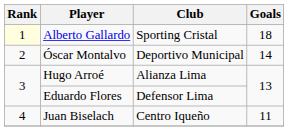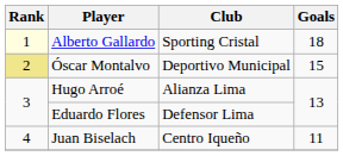 <table class="wikitable" border="1">
 <tr>
 <th>Rank</th>
 <th>Player</th>
 <th>Club</th>
 <th>Goals</th>
 </tr>
 <tr>
 <td align=center style="background: lightyellow;">1</td>
 <td> <a href='#'>Alberto Gallardo</a></td>
 <td>Sporting Cristal</td>
 <td align=center>18</td>
 </tr>
 <tr>
-<td align=center>2</td>
+<td align=center style="background: khaki;">2</td>
 <td> Óscar Montalvo</td>
 <td>Deportivo Municipal</td>
-<td align=center>14</td>
+<td align=center>15</td>
 </tr>
 <tr>
 <td rowspan=2 align=center>3</td>
 <td> Hugo Arroé</td>
 <td>Alianza Lima</td>
 <td rowspan=2 align=center>13</td>
 </tr>
 <tr>
 <td> Eduardo Flores</td>
 <td>Defensor Lima</td>
 </tr>
 <tr>
 <td align=center>4</td>
 <td> Juan Biselach</td>
 <td>Centro Iqueño</td>
 <td align=center>11</td>
 </tr>
 <tr>
 </tr>
 </table>
